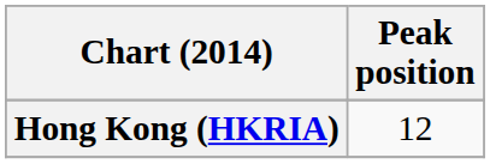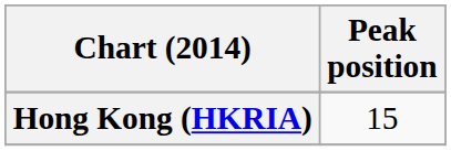 <table class="wikitable sortable plainrowheaders">
 <tr>
 <th>Chart (2014)</th>
 <th>Peak<br>position</th>
 </tr>
 <tr>
 </tr>
 <tr>
 </tr>
 <tr>
 </tr>
 <tr>
 </tr>
 <tr>
 </tr>
 <tr>
 <th scope="row">Hong Kong (<a href='#'>HKRIA</a>)</th>
-<td style="text-align:center;">12</td>
+<td style="text-align:center;">15</td>
 </tr>
 <tr>
 </tr>
 <tr>
 </tr>
 <tr>
 </tr>
 <tr>
 </tr>
 <tr>
 </tr>
 <tr>
 </tr>
 <tr>
 </tr>
 <tr>
 </tr>
 </table>
